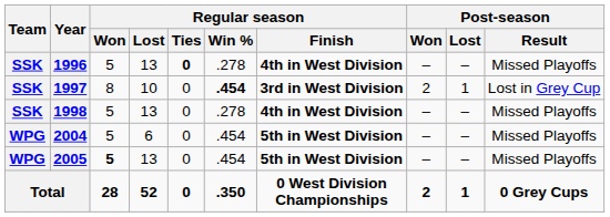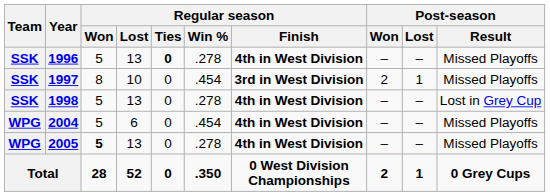 <table class="wikitable" style="font-size: 95%; text-align:center;">
 <tr>
 <th rowspan="2">Team</th>
 <th rowspan="2">Year</th>
 <th colspan="5">Regular season</th>
 <th colspan="4">Post-season</th>
 </tr>
 <tr>
 <th>Won</th>
 <th>Lost</th>
 <th>Ties</th>
 <th>Win %</th>
 <th>Finish</th>
 <th>Won</th>
 <th>Lost</th>
 <th>Result</th>
 </tr>
 <tr>
 <th><a href='#'>SSK</a></th>
 <th><a href='#'>1996</a></th>
 <td>5</td>
 <td>13</td>
 <td><strong>0</strong></td>
 <td>.278</td>
 <td><strong>4th in West Division</strong></td>
 <td>–</td>
 <td>–</td>
 <td>Missed Playoffs</td>
 </tr>
 <tr>
 <th><a href='#'>SSK</a></th>
 <th><a href='#'>1997</a></th>
 <td>8</td>
 <td>10</td>
 <td>0</td>
-<td><strong>.454</strong></td>
+<td>.454</td>
 <td><strong>3rd in West Division</strong></td>
 <td>2</td>
 <td>1</td>
-<td>Lost in <a href='#'>Grey Cup</a></td>
+<td>Missed Playoffs</td>
 </tr>
 <tr>
 <th><a href='#'>SSK</a></th>
 <th><a href='#'>1998</a></th>
 <td>5</td>
 <td>13</td>
 <td>0</td>
 <td>.278</td>
 <td><strong>4th in West Division</strong></td>
 <td>–</td>
 <td>–</td>
-<td>Missed Playoffs</td>
+<td>Lost in <a href='#'>Grey Cup</a></td>
 </tr>
 <tr>
 <th><a href='#'>WPG</a></th>
 <th><a href='#'>2004</a></th>
 <td>5</td>
 <td>6</td>
 <td>0</td>
 <td>.454</td>
-<td><strong>5th in West Division</strong></td>
+<td><strong>4th in West Division</strong></td>
 <td>–</td>
 <td>–</td>
 <td>Missed Playoffs</td>
 </tr>
 <tr>
 <th><a href='#'>WPG</a></th>
 <th><a href='#'>2005</a></th>
 <td><strong>5</strong></td>
 <td>13</td>
 <td>0</td>
-<td>.454</td>
-<td><strong>5th in West Division</strong></td>
+<td>.278</td>
+<td><strong>4th in West Division</strong></td>
 <td>–</td>
 <td>–</td>
 <td>Missed Playoffs</td>
 </tr>
 <tr>
 <th colspan="2"><strong>Total</strong></th>
 <td><strong>28</strong></td>
 <td><strong>52</strong></td>
 <td><strong>0</strong></td>
 <td><strong>.350</strong></td>
 <td><strong>0 West Division<br>Championships</strong></td>
 <td><strong>2</strong></td>
 <td><strong>1</strong></td>
 <td><strong>0 Grey Cups</strong></td>
 </tr>
 </table>
